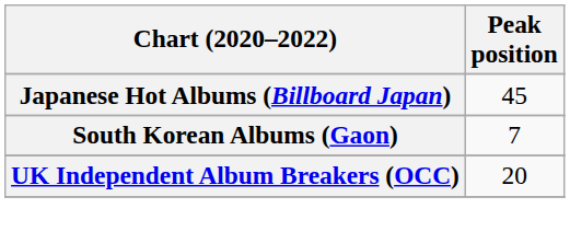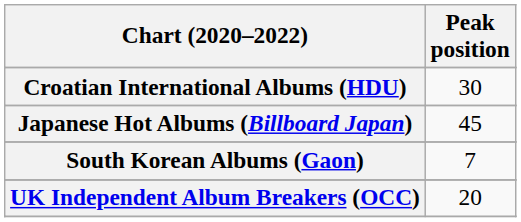 <table class="wikitable sortable plainrowheaders" style="text-align:center">
 <tr>
 <th scope="col">Chart (2020–2022)</th>
 <th scope="col">Peak<br>position</th>
 </tr>
 <tr>
 </tr>
 <tr>
+</tr>
+<tr>
+<th scope="row">Croatian International Albums (<a href='#'>HDU</a>)</th>
+<td>30</td>
 </tr>
 <tr>
 </tr>
 <tr>
 </tr>
 <tr>
 </tr>
 <tr>
 </tr>
 <tr>
 </tr>
 <tr>
 <th scope="row">Japanese Hot Albums (<em><a href='#'>Billboard Japan</a></em>)</th>
 <td>45</td>
 </tr>
 <tr>
 </tr>
 <tr>
 <th scope="row">South Korean Albums (<a href='#'>Gaon</a>)</th>
 <td>7</td>
 </tr>
 <tr>
 </tr>
 <tr>
 <th scope="row"><a href='#'>UK Independent Album Breakers</a> (<a href='#'>OCC</a>)</th>
 <td>20</td>
 </tr>
 <tr>
 </tr>
 <tr>
 </tr>
 <tr>
 </tr>
 <tr>
 </tr>
 </table>
